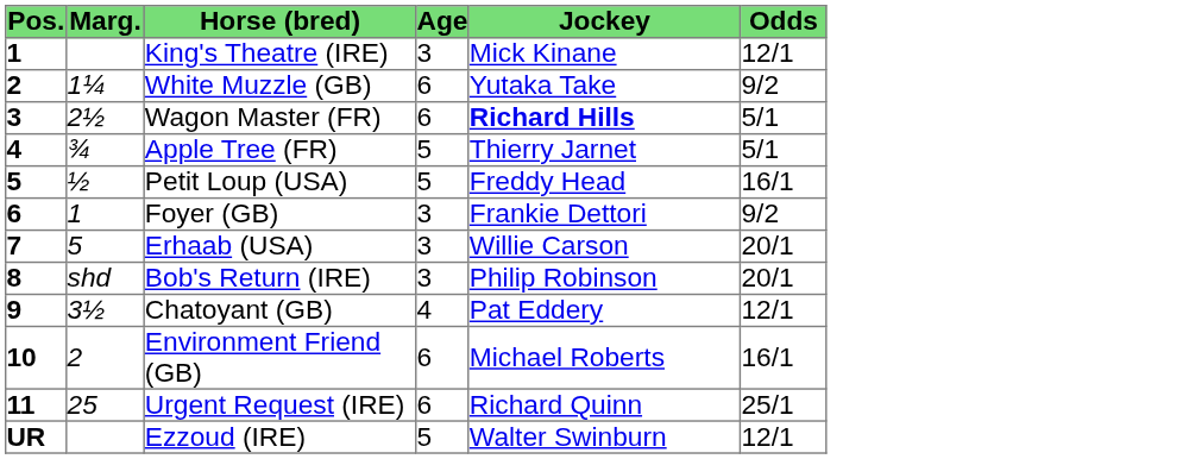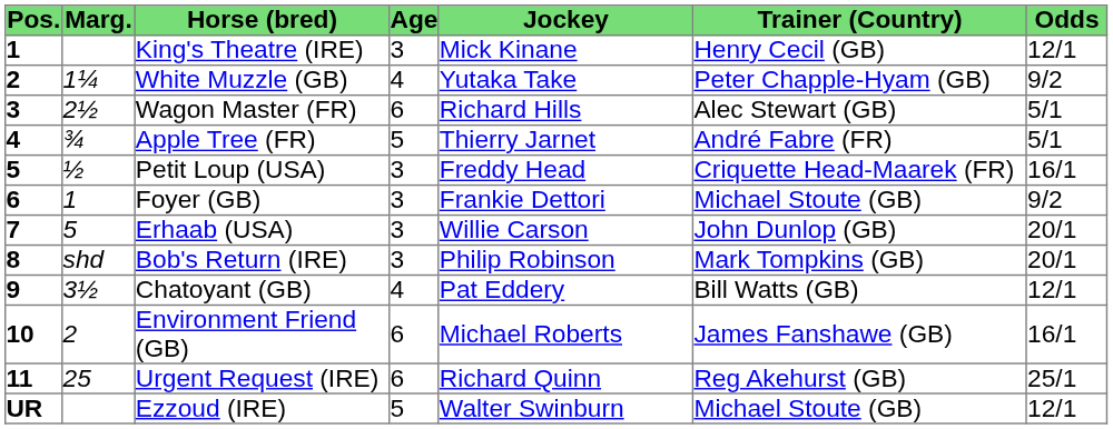 <table class = "sortable" | border="1" cellpadding="0" style="border-collapse: collapse;">
 <tr style="background:#7d7; text-align:center;">
 <th style="width:35px;"><strong>Pos.</strong></th>
 <th style="width:45px;"><strong>Marg.</strong></th>
 <th style="width:160px;"><strong>Horse (bred)</strong></th>
 <th style="width:30px;"><strong>Age</strong></th>
 <th style="width:160px;"><strong>Jockey</strong></th>
+<th style="width:210px;"><strong>Trainer (Country)</strong></th>
 <th style="width:50px;"><strong>Odds</strong></th>
 </tr>
 <tr>
 <td><strong>1</strong></td>
 <td></td>
 <td><a href='#'>King's Theatre</a> (IRE)</td>
 <td>3</td>
 <td><a href='#'>Mick Kinane</a></td>
+<td><a href='#'>Henry Cecil</a> (GB)</td>
 <td>12/1</td>
 </tr>
 <tr>
 <td><strong>2</strong></td>
 <td><em>1¼</em></td>
 <td><a href='#'>White Muzzle</a> (GB)</td>
-<td>6</td>
+<td>4</td>
 <td><a href='#'>Yutaka Take</a></td>
+<td><a href='#'>Peter Chapple-Hyam</a> (GB)</td>
 <td>9/2</td>
 </tr>
 <tr>
 <td><strong>3</strong></td>
 <td><em>2½</em></td>
 <td>Wagon Master (FR)</td>
 <td>6</td>
-<td><strong><a href='#'>Richard Hills</a></strong></td>
+<td><a href='#'>Richard Hills</a></td>
+<td>Alec Stewart (GB)</td>
 <td>5/1</td>
 </tr>
 <tr>
 <td><strong>4</strong></td>
 <td><em>¾</em></td>
 <td><a href='#'>Apple Tree</a> (FR)</td>
 <td>5</td>
 <td><a href='#'>Thierry Jarnet</a></td>
+<td><a href='#'>André Fabre</a> (FR)</td>
 <td>5/1</td>
 </tr>
 <tr>
 <td><strong>5</strong></td>
 <td><em>½</em></td>
 <td>Petit Loup (USA)</td>
-<td>5</td>
+<td>3</td>
 <td><a href='#'>Freddy Head</a></td>
+<td><a href='#'>Criquette Head-Maarek</a> (FR)</td>
 <td>16/1</td>
 </tr>
 <tr>
 <td><strong>6</strong></td>
 <td><em>1</em></td>
 <td>Foyer (GB)</td>
 <td>3</td>
 <td><a href='#'>Frankie Dettori</a></td>
+<td><a href='#'>Michael Stoute</a> (GB)</td>
 <td>9/2</td>
 </tr>
 <tr>
 <td><strong>7</strong></td>
 <td><em>5</em></td>
 <td><a href='#'>Erhaab</a> (USA)</td>
 <td>3</td>
 <td><a href='#'>Willie Carson</a></td>
+<td><a href='#'>John Dunlop</a> (GB)</td>
 <td>20/1</td>
 </tr>
 <tr>
 <td><strong>8</strong></td>
 <td><em>shd</em></td>
 <td><a href='#'>Bob's Return</a> (IRE)</td>
 <td>3</td>
 <td><a href='#'>Philip Robinson</a></td>
+<td><a href='#'>Mark Tompkins</a> (GB)</td>
 <td>20/1</td>
 </tr>
 <tr>
 <td><strong>9</strong></td>
 <td><em>3½</em></td>
 <td>Chatoyant (GB)</td>
 <td>4</td>
 <td><a href='#'>Pat Eddery</a></td>
+<td>Bill Watts (GB)</td>
 <td>12/1</td>
 </tr>
 <tr>
 <td><strong>10</strong></td>
 <td><em>2</em></td>
 <td><a href='#'>Environment Friend</a> (GB)</td>
 <td>6</td>
 <td><a href='#'>Michael Roberts</a></td>
+<td><a href='#'>James Fanshawe</a> (GB)</td>
 <td>16/1</td>
 </tr>
 <tr>
 <td><strong>11</strong></td>
 <td><em>25</em></td>
 <td><a href='#'>Urgent Request</a> (IRE)</td>
 <td>6</td>
 <td><a href='#'>Richard Quinn</a></td>
+<td><a href='#'>Reg Akehurst</a> (GB)</td>
 <td>25/1</td>
 </tr>
 <tr>
 <td><strong>UR</strong></td>
 <td></td>
 <td><a href='#'>Ezzoud</a> (IRE)</td>
 <td>5</td>
 <td><a href='#'>Walter Swinburn</a></td>
+<td><a href='#'>Michael Stoute</a> (GB)</td>
 <td>12/1</td>
 </tr>
 </table>
